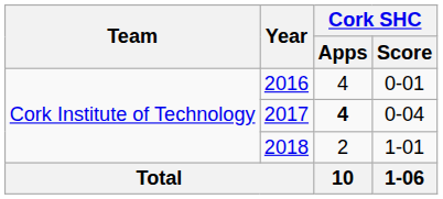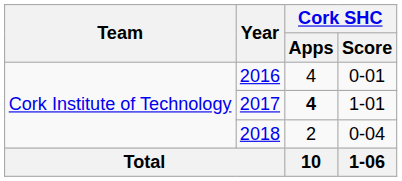 <table class="wikitable" style="text-align:center">
 <tr>
 <th rowspan="2">Team</th>
 <th rowspan="2">Year</th>
 <th colspan="2"><a href='#'>Cork SHC</a></th>
 </tr>
 <tr>
 <th>Apps</th>
 <th>Score</th>
 </tr>
 <tr>
 <td rowspan="3"><a href='#'>Cork Institute of Technology</a></td>
 <td><a href='#'>2016</a></td>
 <td>4</td>
 <td>0-01</td>
 </tr>
 <tr>
 <td><a href='#'>2017</a></td>
 <td><strong>4</strong></td>
-<td>0-04</td>
+<td>1-01</td>
 </tr>
 <tr>
 <td><a href='#'>2018</a></td>
 <td>2</td>
-<td>1-01</td>
+<td>0-04</td>
 </tr>
 <tr>
 <th colspan="2">Total</th>
 <th>10</th>
 <th>1-06</th>
 </tr>
 </table>
